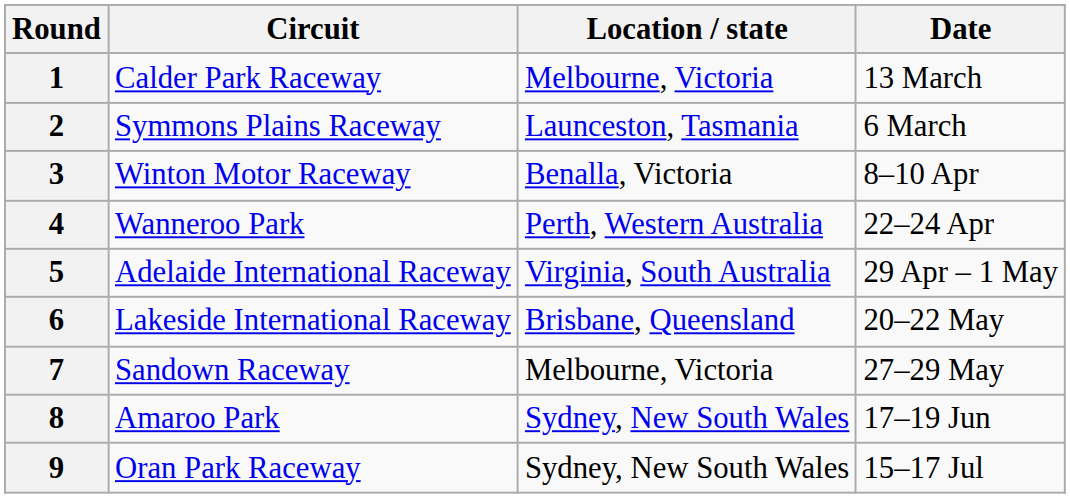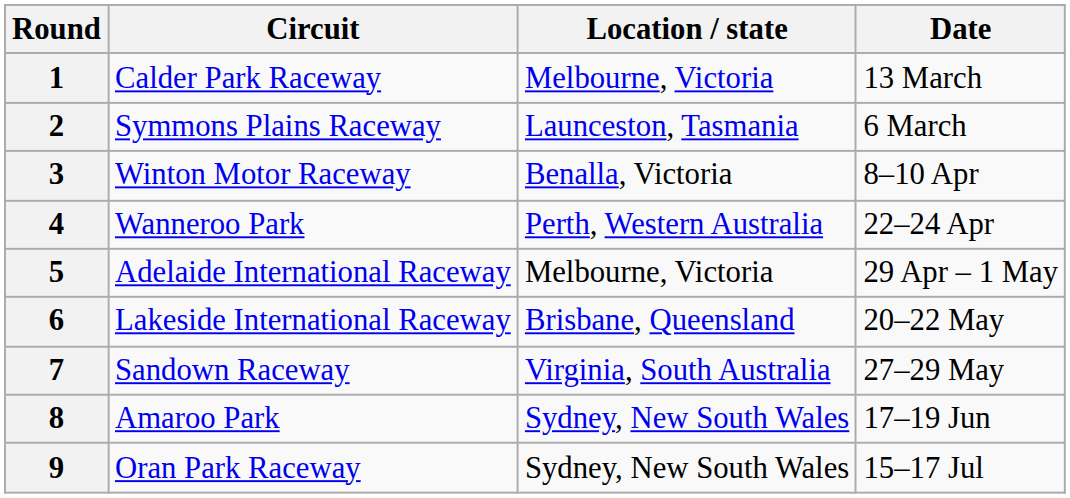 <table class="wikitable" style="font-size: 100%">
 <tr>
 <th>Round</th>
 <th>Circuit</th>
 <th>Location / state</th>
 <th>Date</th>
 </tr>
 <tr>
 <th>1</th>
 <td><a href='#'>Calder Park Raceway</a></td>
 <td><a href='#'>Melbourne</a>, <a href='#'>Victoria</a></td>
 <td>13 March</td>
 </tr>
 <tr>
 <th>2</th>
 <td><a href='#'>Symmons Plains Raceway</a></td>
 <td><a href='#'>Launceston</a>, <a href='#'>Tasmania</a></td>
 <td>6 March</td>
 </tr>
 <tr>
 <th>3</th>
 <td><a href='#'>Winton Motor Raceway</a></td>
 <td><a href='#'>Benalla</a>, Victoria</td>
 <td>8–10 Apr</td>
 </tr>
 <tr>
 <th>4</th>
 <td><a href='#'>Wanneroo Park</a></td>
 <td><a href='#'>Perth</a>, <a href='#'>Western Australia</a></td>
 <td>22–24 Apr</td>
 </tr>
 <tr>
 <th>5</th>
 <td><a href='#'>Adelaide International Raceway</a></td>
-<td><a href='#'>Virginia</a>, <a href='#'>South Australia</a></td>
+<td>Melbourne, Victoria</td>
 <td>29 Apr – 1 May</td>
 </tr>
 <tr>
 <th>6</th>
 <td><a href='#'>Lakeside International Raceway</a></td>
 <td><a href='#'>Brisbane</a>, <a href='#'>Queensland</a></td>
 <td>20–22 May</td>
 </tr>
 <tr>
 <th>7</th>
 <td><a href='#'>Sandown Raceway</a></td>
-<td>Melbourne, Victoria</td>
+<td><a href='#'>Virginia</a>, <a href='#'>South Australia</a></td>
 <td>27–29 May</td>
 </tr>
 <tr>
 <th>8</th>
 <td><a href='#'>Amaroo Park</a></td>
 <td><a href='#'>Sydney</a>, <a href='#'>New South Wales</a></td>
 <td>17–19 Jun</td>
 </tr>
 <tr>
 <th>9</th>
 <td><a href='#'>Oran Park Raceway</a></td>
 <td>Sydney, New South Wales</td>
 <td>15–17 Jul</td>
 </tr>
 </table>
